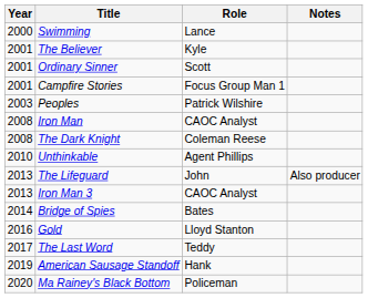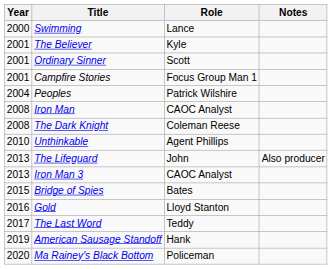 <table class="wikitable sortable">
 <tr>
 <th>Year</th>
 <th>Title</th>
 <th>Role</th>
 <th>Notes</th>
 </tr>
 <tr>
 <td>2000</td>
 <td><a href='#'><em>Swimming</em></a></td>
 <td>Lance</td>
 <td></td>
 </tr>
 <tr>
 <td>2001</td>
 <td><a href='#'><em>The Believer</em></a></td>
 <td>Kyle</td>
 <td></td>
 </tr>
 <tr>
 <td>2001</td>
 <td><em><a href='#'>Ordinary Sinner</a></em></td>
 <td>Scott</td>
 <td></td>
 </tr>
 <tr>
 <td>2001</td>
 <td><em>Campfire Stories</em></td>
 <td>Focus Group Man 1</td>
 <td></td>
 </tr>
 <tr>
-<td>2003</td>
+<td>2004</td>
 <td><em>Peoples</em></td>
 <td>Patrick Wilshire</td>
 <td></td>
 </tr>
 <tr>
 <td>2008</td>
 <td><a href='#'><em>Iron Man</em></a></td>
 <td>CAOC Analyst</td>
 <td></td>
 </tr>
 <tr>
 <td>2008</td>
 <td><em><a href='#'>The Dark Knight</a></em></td>
 <td>Coleman Reese</td>
 <td></td>
 </tr>
 <tr>
 <td>2010</td>
 <td><em><a href='#'>Unthinkable</a></em></td>
 <td>Agent Phillips</td>
 <td></td>
 </tr>
 <tr>
 <td>2013</td>
 <td><em><a href='#'>The Lifeguard</a></em></td>
 <td>John</td>
 <td>Also producer</td>
 </tr>
 <tr>
 <td>2013</td>
 <td><em><a href='#'>Iron Man 3</a></em></td>
 <td>CAOC Analyst</td>
 <td></td>
 </tr>
 <tr>
-<td>2014</td>
+<td>2015</td>
 <td><a href='#'><em>Bridge of Spies</em></a></td>
 <td>Bates</td>
 <td></td>
 </tr>
 <tr>
 <td>2016</td>
 <td><a href='#'><em>Gold</em></a></td>
 <td>Lloyd Stanton</td>
 <td></td>
 </tr>
 <tr>
 <td>2017</td>
 <td><a href='#'><em>The Last Word</em></a></td>
 <td>Teddy</td>
 <td></td>
 </tr>
 <tr>
 <td>2019</td>
 <td><em><a href='#'>American Sausage Standoff</a></em></td>
 <td>Hank</td>
 <td></td>
 </tr>
 <tr>
 <td>2020</td>
 <td><a href='#'><em>Ma Rainey's Black Bottom</em></a></td>
 <td>Policeman</td>
 <td></td>
 </tr>
 </table>
